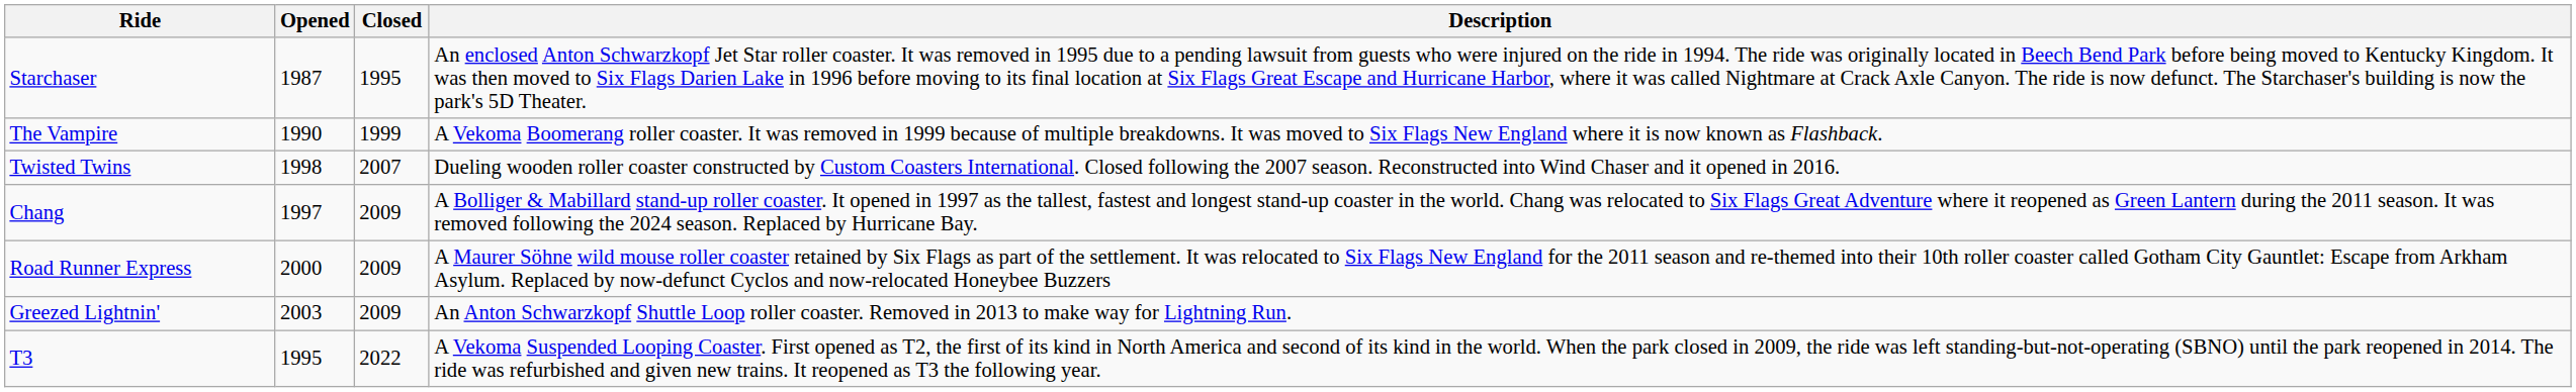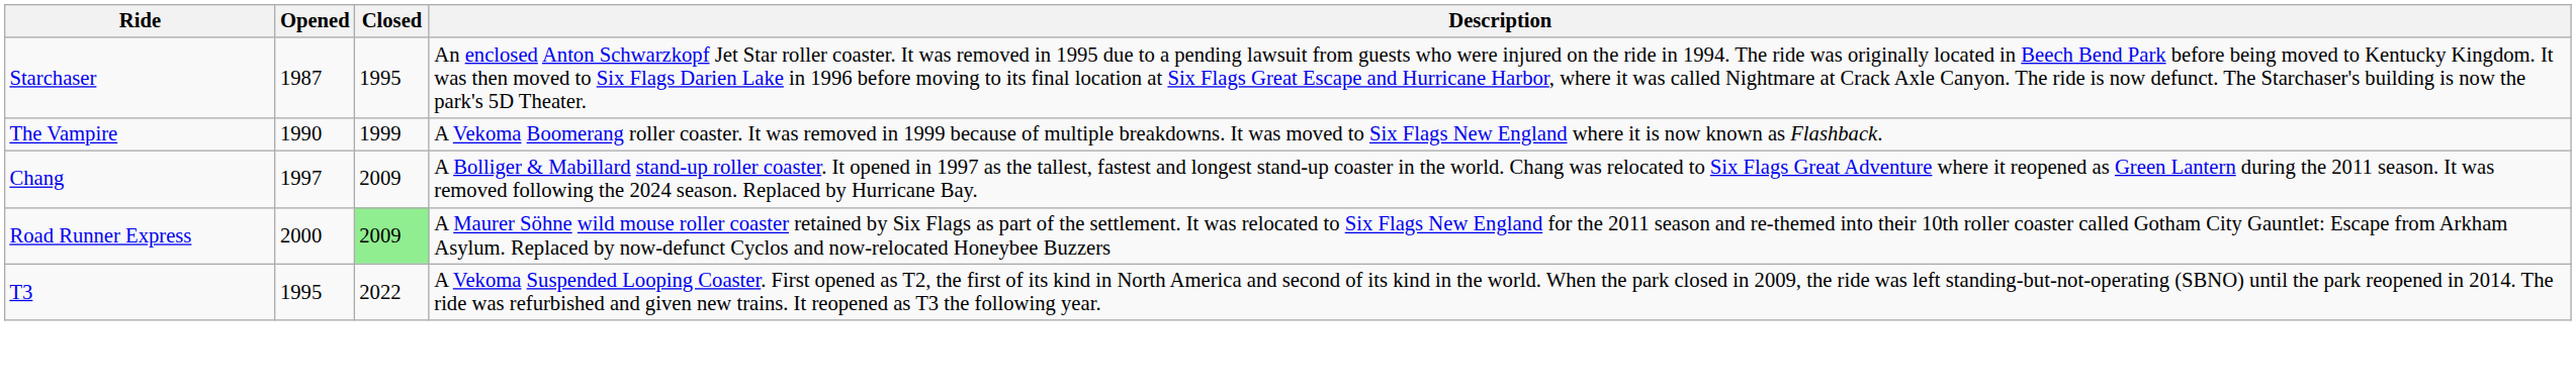 <table class="wikitable sortable">
 <tr>
 <th style="width:200px">Ride</th>
 <th style="width:50px">Opened</th>
 <th style="width:50px">Closed</th>
 <th>Description</th>
 </tr>
 <tr>
 <td><a href='#'>Starchaser</a></td>
 <td>1987</td>
 <td>1995</td>
 <td>An <a href='#'>enclosed</a> <a href='#'>Anton Schwarzkopf</a> Jet Star roller coaster. It was removed in 1995 due to a pending lawsuit from guests who were injured on the ride in 1994. The ride was originally located in <a href='#'>Beech Bend Park</a> before being moved to Kentucky Kingdom. It was then moved to <a href='#'>Six Flags Darien Lake</a> in 1996 before moving to its final location at <a href='#'>Six Flags Great Escape and Hurricane Harbor</a>, where it was called Nightmare at Crack Axle Canyon. The ride is now defunct. The Starchaser's building is now the park's 5D Theater.</td>
 </tr>
 <tr>
 <td><a href='#'>The Vampire</a></td>
 <td>1990</td>
 <td>1999</td>
 <td>A <a href='#'>Vekoma</a> <a href='#'>Boomerang</a> roller coaster. It was removed in 1999 because of multiple breakdowns. It was moved to <a href='#'>Six Flags New England</a> where it is now known as <em>Flashback</em>.</td>
 </tr>
 <tr>
-<td><a href='#'>Twisted Twins</a></td>
-<td>1998</td>
-<td>2007</td>
-<td>Dueling wooden roller coaster constructed by <a href='#'>Custom Coasters International</a>. Closed following the 2007 season. Reconstructed into Wind Chaser and it opened in 2016.</td>
-</tr>
-<tr>
 <td><a href='#'>Chang</a></td>
 <td>1997</td>
 <td>2009</td>
 <td>A <a href='#'>Bolliger & Mabillard</a> <a href='#'>stand-up roller coaster</a>. It opened in 1997 as the tallest, fastest and longest stand-up coaster in the world. Chang was relocated to <a href='#'>Six Flags Great Adventure</a> where it reopened as <a href='#'>Green Lantern</a> during the 2011 season. It was removed following the 2024 season. Replaced by Hurricane Bay.</td>
 </tr>
 <tr>
 <td><a href='#'>Road Runner Express</a></td>
 <td>2000</td>
-<td>2009</td>
+<td style="background: lightgreen;">2009</td>
 <td>A <a href='#'>Maurer Söhne</a> <a href='#'>wild mouse roller coaster</a> retained by Six Flags as part of the settlement. It was relocated to <a href='#'>Six Flags New England</a> for the 2011 season and re-themed into their 10th roller coaster  called Gotham City Gauntlet: Escape from Arkham Asylum. Replaced by now-defunct Cyclos and now-relocated Honeybee Buzzers</td>
-</tr>
-<tr>
-<td><a href='#'>Greezed Lightnin'</a></td>
-<td>2003</td>
-<td>2009</td>
-<td>An <a href='#'>Anton Schwarzkopf</a> <a href='#'>Shuttle Loop</a> roller coaster. Removed in 2013 to make way for <a href='#'>Lightning Run</a>.</td>
 </tr>
 <tr>
 <td><a href='#'>T3</a></td>
 <td>1995</td>
 <td>2022</td>
 <td>A <a href='#'>Vekoma</a> <a href='#'>Suspended Looping Coaster</a>. First opened as T2, the first of its kind in North America and second of its kind in the world. When the park closed in 2009, the ride was left standing-but-not-operating (SBNO) until the park reopened in 2014. The ride was refurbished and given new trains. It reopened as T3 the following year.</td>
 </tr>
 </table>
